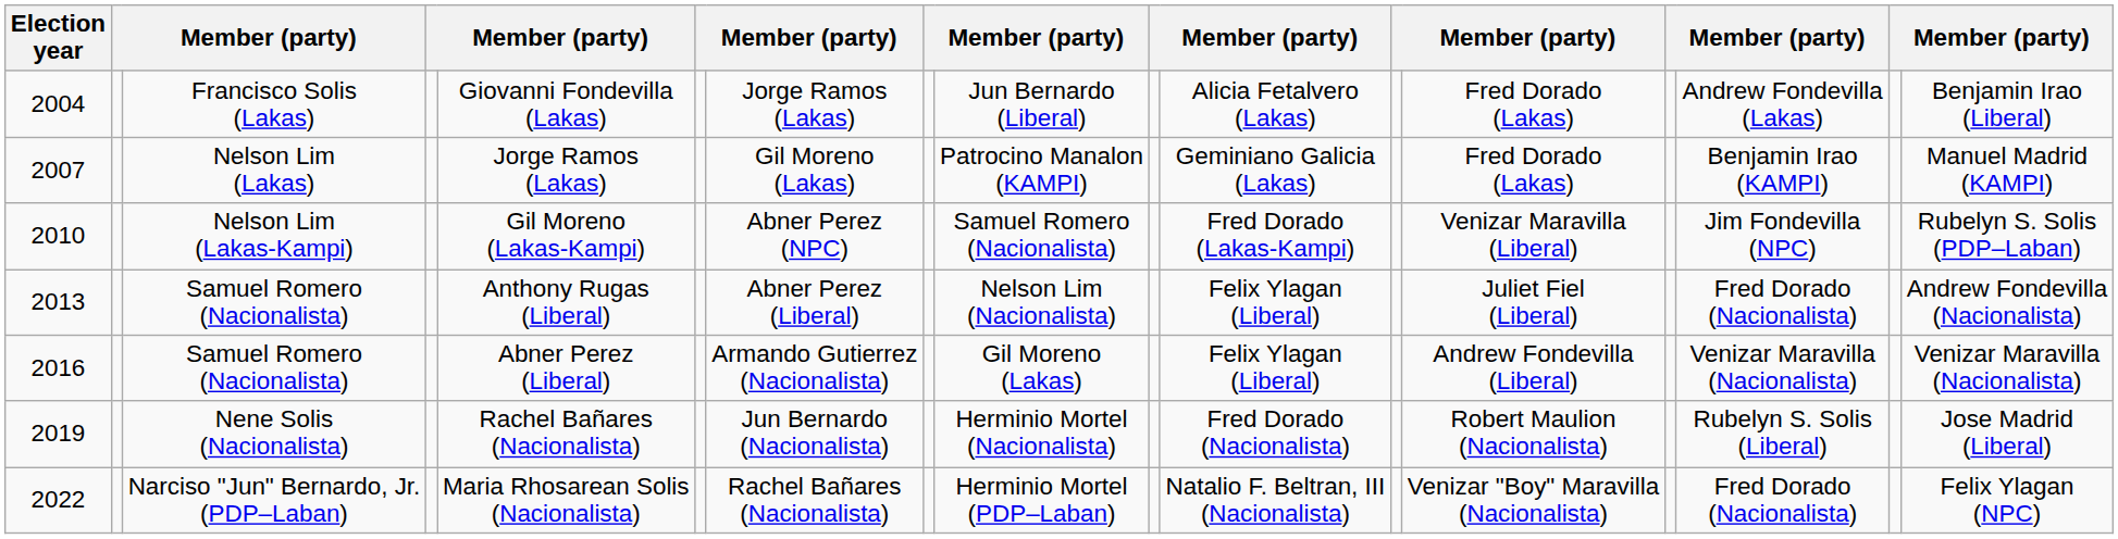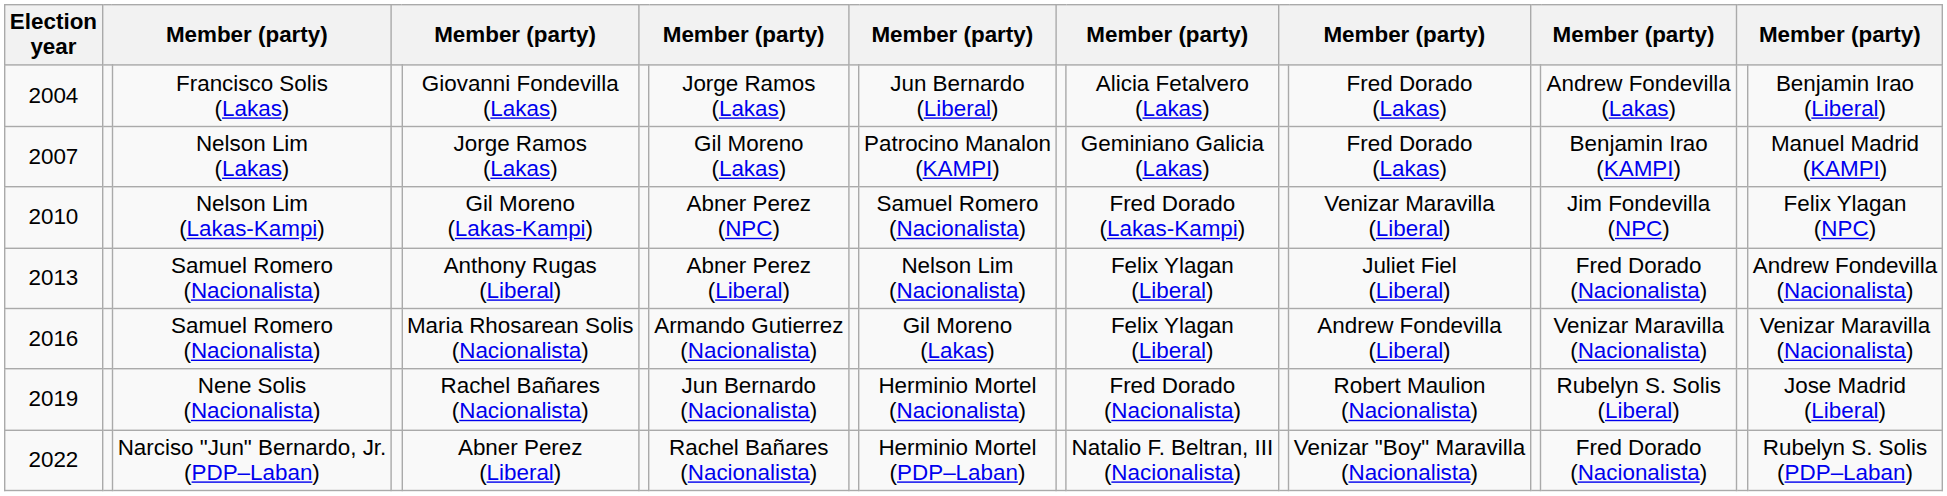 <table class=wikitable style="text-align:center">
 <tr>
 <th width=60px>Election<br>year</th>
 <th colspan=2 width=140px>Member (party)</th>
 <th colspan=2 width=140px>Member (party)</th>
 <th colspan=2 width=140px>Member (party)</th>
 <th colspan=2 width=140px>Member (party)</th>
 <th colspan=2 width=140px>Member (party)</th>
 <th colspan=2 width=140px>Member (party)</th>
 <th colspan=2 width=140px>Member (party)</th>
 <th colspan=2 width=140px>Member (party)</th>
 </tr>
 <tr>
 <td>2004</td>
 <td bgcolor=></td>
 <td>Francisco Solis<br>(<a href='#'>Lakas</a>)</td>
 <td bgcolor=></td>
 <td>Giovanni Fondevilla<br>(<a href='#'>Lakas</a>)</td>
 <td bgcolor=></td>
 <td>Jorge Ramos<br>(<a href='#'>Lakas</a>)</td>
 <td bgcolor=></td>
 <td>Jun Bernardo<br>(<a href='#'>Liberal</a>)</td>
 <td bgcolor=></td>
 <td>Alicia Fetalvero<br>(<a href='#'>Lakas</a>)</td>
 <td bgcolor=></td>
 <td>Fred Dorado<br>(<a href='#'>Lakas</a>)</td>
 <td bgcolor=></td>
 <td>Andrew Fondevilla<br>(<a href='#'>Lakas</a>)</td>
 <td bgcolor=></td>
 <td>Benjamin Irao<br>(<a href='#'>Liberal</a>)</td>
 </tr>
 <tr>
 <td>2007</td>
 <td bgcolor=></td>
 <td>Nelson Lim<br>(<a href='#'>Lakas</a>)</td>
 <td bgcolor=></td>
 <td>Jorge Ramos<br>(<a href='#'>Lakas</a>)</td>
 <td bgcolor=></td>
 <td>Gil Moreno<br>(<a href='#'>Lakas</a>)</td>
 <td bgcolor=></td>
 <td>Patrocino Manalon<br>(<a href='#'>KAMPI</a>)</td>
 <td bgcolor=></td>
 <td>Geminiano Galicia<br>(<a href='#'>Lakas</a>)</td>
 <td bgcolor=></td>
 <td>Fred Dorado<br>(<a href='#'>Lakas</a>)</td>
 <td bgcolor=></td>
 <td>Benjamin Irao<br>(<a href='#'>KAMPI</a>)</td>
 <td bgcolor=></td>
 <td>Manuel Madrid<br>(<a href='#'>KAMPI</a>)</td>
 </tr>
 <tr>
 <td>2010</td>
 <td bgcolor=></td>
 <td>Nelson Lim<br>(<a href='#'>Lakas-Kampi</a>)</td>
 <td bgcolor=></td>
 <td>Gil Moreno<br>(<a href='#'>Lakas-Kampi</a>)</td>
 <td bgcolor=></td>
 <td>Abner Perez<br>(<a href='#'>NPC</a>)</td>
 <td bgcolor=></td>
 <td>Samuel Romero<br>(<a href='#'>Nacionalista</a>)</td>
 <td bgcolor=></td>
 <td>Fred Dorado<br>(<a href='#'>Lakas-Kampi</a>)</td>
 <td bgcolor=></td>
 <td>Venizar Maravilla<br>(<a href='#'>Liberal</a>)</td>
 <td bgcolor=></td>
 <td>Jim Fondevilla<br>(<a href='#'>NPC</a>)</td>
 <td bgcolor=></td>
-<td>Rubelyn S. Solis<br>(<a href='#'>PDP–Laban</a>)</td>
+<td>Felix Ylagan<br>(<a href='#'>NPC</a>)</td>
 </tr>
 <tr>
 <td>2013</td>
 <td bgcolor=></td>
 <td>Samuel Romero<br>(<a href='#'>Nacionalista</a>)</td>
 <td bgcolor=></td>
 <td>Anthony Rugas<br>(<a href='#'>Liberal</a>)</td>
 <td bgcolor=></td>
 <td>Abner Perez<br>(<a href='#'>Liberal</a>)</td>
 <td bgcolor=></td>
 <td>Nelson Lim<br>(<a href='#'>Nacionalista</a>)</td>
 <td bgcolor=></td>
 <td>Felix Ylagan<br>(<a href='#'>Liberal</a>)</td>
 <td bgcolor=></td>
 <td>Juliet Fiel<br>(<a href='#'>Liberal</a>)</td>
 <td bgcolor=></td>
 <td>Fred Dorado<br>(<a href='#'>Nacionalista</a>)</td>
 <td bgcolor=></td>
 <td>Andrew Fondevilla<br>(<a href='#'>Nacionalista</a>)</td>
 </tr>
 <tr>
 <td>2016</td>
 <td bgcolor=></td>
 <td>Samuel Romero<br>(<a href='#'>Nacionalista</a>)</td>
 <td bgcolor=></td>
-<td>Abner Perez<br>(<a href='#'>Liberal</a>)</td>
+<td>Maria Rhosarean Solis<br>(<a href='#'>Nacionalista</a>)</td>
 <td bgcolor=></td>
 <td>Armando Gutierrez<br>(<a href='#'>Nacionalista</a>)</td>
 <td bgcolor=></td>
 <td>Gil Moreno<br>(<a href='#'>Lakas</a>)</td>
 <td bgcolor=></td>
 <td>Felix Ylagan<br>(<a href='#'>Liberal</a>)</td>
 <td bgcolor=></td>
 <td>Andrew Fondevilla<br>(<a href='#'>Liberal</a>)</td>
 <td bgcolor=></td>
 <td>Venizar Maravilla<br>(<a href='#'>Nacionalista</a>)</td>
 <td bgcolor=></td>
 <td>Venizar Maravilla<br>(<a href='#'>Nacionalista</a>)</td>
 </tr>
 <tr>
 <td>2019</td>
 <td bgcolor=></td>
 <td>Nene Solis<br>(<a href='#'>Nacionalista</a>)</td>
 <td bgcolor=></td>
 <td>Rachel Bañares<br>(<a href='#'>Nacionalista</a>)</td>
 <td bgcolor=></td>
 <td>Jun Bernardo<br>(<a href='#'>Nacionalista</a>)</td>
 <td bgcolor=></td>
 <td>Herminio Mortel<br>(<a href='#'>Nacionalista</a>)</td>
 <td bgcolor=></td>
 <td>Fred Dorado<br>(<a href='#'>Nacionalista</a>)</td>
 <td bgcolor=></td>
 <td>Robert Maulion<br>(<a href='#'>Nacionalista</a>)</td>
 <td bgcolor=></td>
 <td>Rubelyn S. Solis<br>(<a href='#'>Liberal</a>)</td>
 <td bgcolor=></td>
 <td>Jose Madrid<br>(<a href='#'>Liberal</a>)</td>
 </tr>
 <tr>
 <td>2022</td>
 <td bgcolor=></td>
 <td>Narciso "Jun" Bernardo, Jr.<br>(<a href='#'>PDP–Laban</a>)</td>
 <td bgcolor=></td>
-<td>Maria Rhosarean Solis<br>(<a href='#'>Nacionalista</a>)</td>
+<td>Abner Perez<br>(<a href='#'>Liberal</a>)</td>
 <td bgcolor=></td>
 <td>Rachel Bañares<br>(<a href='#'>Nacionalista</a>)</td>
 <td bgcolor=></td>
 <td>Herminio Mortel<br>(<a href='#'>PDP–Laban</a>)</td>
 <td bgcolor=></td>
 <td>Natalio F. Beltran, III<br>(<a href='#'>Nacionalista</a>)</td>
 <td bgcolor=></td>
 <td>Venizar "Boy" Maravilla<br>(<a href='#'>Nacionalista</a>)</td>
 <td bgcolor=></td>
 <td>Fred Dorado<br>(<a href='#'>Nacionalista</a>)</td>
 <td bgcolor=></td>
-<td>Felix Ylagan<br>(<a href='#'>NPC</a>)</td>
+<td>Rubelyn S. Solis<br>(<a href='#'>PDP–Laban</a>)</td>
 </tr>
 </table>
